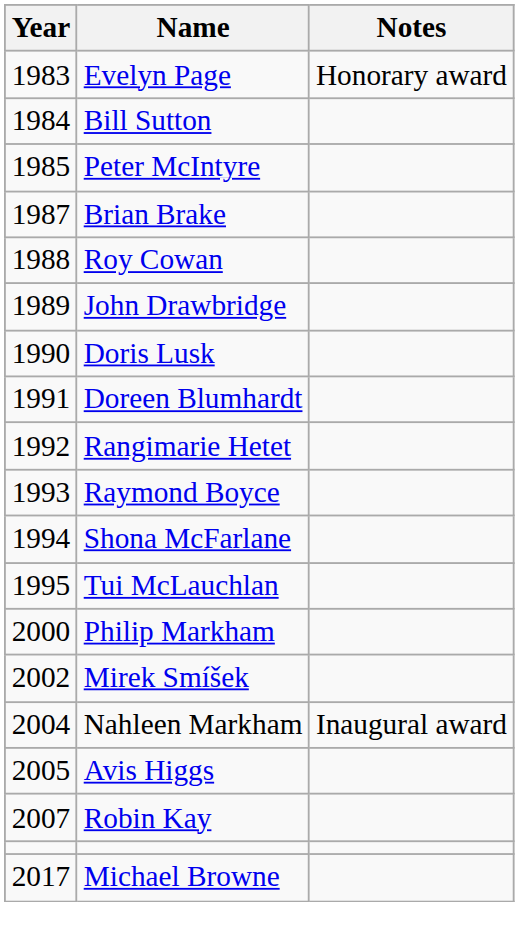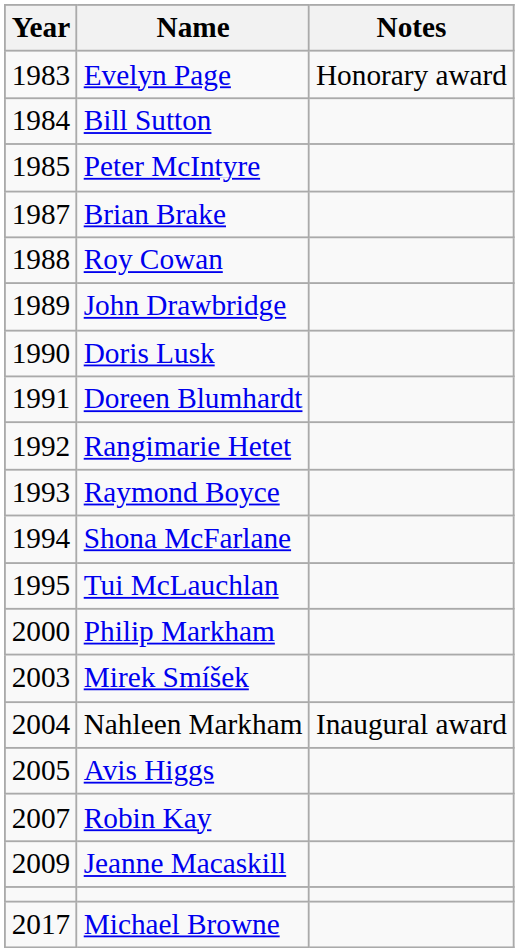 <table class="wikitable">
 <tr>
 <th>Year</th>
 <th>Name</th>
 <th>Notes</th>
 </tr>
 <tr>
 <td>1983</td>
 <td><a href='#'>Evelyn Page</a></td>
 <td>Honorary award</td>
 </tr>
 <tr>
 <td>1984</td>
 <td><a href='#'>Bill Sutton</a></td>
 <td></td>
 </tr>
 <tr>
 <td>1985</td>
 <td><a href='#'>Peter McIntyre</a></td>
 <td></td>
 </tr>
 <tr>
 <td>1987</td>
 <td><a href='#'>Brian Brake</a></td>
 <td></td>
 </tr>
 <tr>
 <td>1988</td>
 <td><a href='#'>Roy Cowan</a></td>
 <td></td>
 </tr>
 <tr>
 <td>1989</td>
 <td><a href='#'>John Drawbridge</a></td>
 <td></td>
 </tr>
 <tr>
 <td>1990</td>
 <td><a href='#'>Doris Lusk</a></td>
 <td></td>
 </tr>
 <tr>
 <td>1991</td>
 <td><a href='#'>Doreen Blumhardt</a></td>
 <td></td>
 </tr>
 <tr>
 <td>1992</td>
 <td><a href='#'>Rangimarie Hetet</a></td>
 <td></td>
 </tr>
 <tr>
 <td>1993</td>
 <td><a href='#'>Raymond Boyce</a></td>
 <td></td>
 </tr>
 <tr>
 <td>1994</td>
 <td><a href='#'>Shona McFarlane</a></td>
 <td></td>
 </tr>
 <tr>
 <td>1995</td>
 <td><a href='#'>Tui McLauchlan</a></td>
 <td></td>
 </tr>
 <tr>
 <td>2000</td>
 <td><a href='#'>Philip Markham</a></td>
 <td></td>
 </tr>
 <tr>
-<td>2002</td>
+<td>2003</td>
 <td><a href='#'>Mirek Smíšek</a></td>
 <td></td>
 </tr>
 <tr>
 <td>2004</td>
 <td>Nahleen Markham</td>
 <td>Inaugural award</td>
 </tr>
 <tr>
 <td>2005</td>
 <td><a href='#'>Avis Higgs</a></td>
 <td></td>
 </tr>
 <tr>
 <td>2007</td>
 <td><a href='#'>Robin Kay</a></td>
 <td></td>
 </tr>
 <tr>
+<td>2009</td>
+<td><a href='#'>Jeanne Macaskill</a></td>
+<td></td>
+</tr>
+<tr>
 <td></td>
 <td></td>
 <td></td>
 </tr>
 <tr>
 <td>2017</td>
 <td><a href='#'>Michael Browne</a></td>
 <td></td>
 </tr>
 </table>
